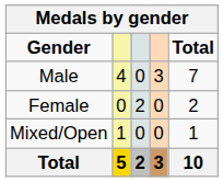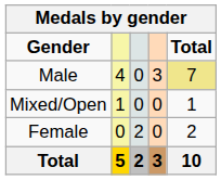 <table class="wikitable" style="font-size:85%; float:right">
 <tr style="background:#efefef;">
 <th colspan=5>Medals by gender</th>
 </tr>
 <tr align=center>
 <td><strong>Gender</strong></td>
 <td style="background:#f7f6a8;"></td>
 <td style="background:#dce5e5;"></td>
 <td style="background:#ffdab9;"></td>
 <td><strong>Total</strong></td>
 </tr>
 <tr align=center>
 <td>Male</td>
 <td style="background:#F7F6A8;">4</td>
 <td style="background:#DCE5E5;">0</td>
 <td style="background:#FFDAB9;">3</td>
-<td>7</td>
+<td style="background: khaki;">7</td>
+</tr>
+<tr align=center>
+<td>Mixed/Open<em></em></td>
+<td style="background:#F7F6A8;">1</td>
+<td style="background:#DCE5E5;">0</td>
+<td style="background:#FFDAB9;">0</td>
+<td>1</td>
 </tr>
 <tr align=center>
 <td>Female</td>
 <td style="background:#F7F6A8;">0</td>
 <td style="background:#DCE5E5;">2</td>
 <td style="background:#FFDAB9;">0</td>
 <td>2</td>
 </tr>
 <tr align=center>
-<td>Mixed/Open<em></em></td>
-<td style="background:#F7F6A8;">1</td>
-<td style="background:#DCE5E5;">0</td>
-<td style="background:#FFDAB9;">0</td>
-<td>1</td>
-</tr>
-<tr align=center>
 <th>Total</th>
 <th style="background:gold;">5</th>
 <th style="background:silver;">2</th>
 <th style="background:#c96;">3</th>
 <th>10</th>
 </tr>
 </table>
